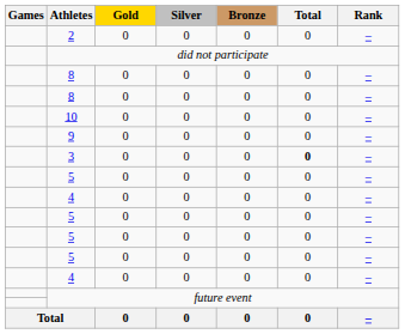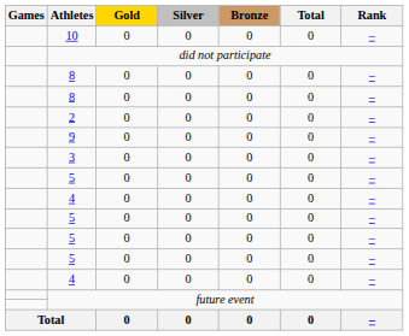 <table class="wikitable" style="text-align:center; font-size:90%;">
 <tr>
 <th>Games</th>
 <th>Athletes</th>
 <td style="background:gold; width:4.5em; font-weight:bold;">Gold</td>
 <td style="background:silver; width:4.5em; font-weight:bold;">Silver</td>
 <td style="background:#cc9966; width:4.5em; font-weight:bold;">Bronze</td>
 <th style="width:4.5em; font-weight:bold;">Total</th>
 <th style="width:4.5em; font-weight:bold;">Rank</th>
 </tr>
 <tr>
 <td align=left></td>
-<td><a href='#'>2</a></td>
+<td><a href='#'>10</a></td>
 <td>0</td>
 <td>0</td>
 <td>0</td>
 <td>0</td>
 <td><a href='#'>–</a></td>
 </tr>
 <tr>
 <td align=left></td>
 <td colspan=6><em>did not participate</em></td>
 </tr>
 <tr>
 <td align=left></td>
 <td><a href='#'>8</a></td>
 <td>0</td>
 <td>0</td>
 <td>0</td>
 <td>0</td>
 <td><a href='#'>–</a></td>
 </tr>
 <tr>
 <td align=left></td>
 <td><a href='#'>8</a></td>
 <td>0</td>
 <td>0</td>
 <td>0</td>
 <td>0</td>
 <td><a href='#'>–</a></td>
 </tr>
 <tr>
 <td align=left></td>
-<td><a href='#'>10</a></td>
+<td><a href='#'>2</a></td>
 <td>0</td>
 <td>0</td>
 <td>0</td>
 <td>0</td>
 <td><a href='#'>–</a></td>
 </tr>
 <tr>
 <td align=left></td>
 <td><a href='#'>9</a></td>
 <td>0</td>
 <td>0</td>
 <td>0</td>
 <td>0</td>
 <td><a href='#'>–</a></td>
 </tr>
 <tr>
 <td align=left></td>
 <td><a href='#'>3</a></td>
 <td>0</td>
 <td>0</td>
 <td>0</td>
-<td><strong>0</strong></td>
+<td>0</td>
 <td><a href='#'>–</a></td>
 </tr>
 <tr>
 <td align=left></td>
 <td><a href='#'>5</a></td>
 <td>0</td>
 <td>0</td>
 <td>0</td>
 <td>0</td>
 <td><a href='#'>–</a></td>
 </tr>
 <tr>
 <td align=left></td>
 <td><a href='#'>4</a></td>
 <td>0</td>
 <td>0</td>
 <td>0</td>
 <td>0</td>
 <td><a href='#'>–</a></td>
 </tr>
 <tr>
 <td align=left></td>
 <td><a href='#'>5</a></td>
 <td>0</td>
 <td>0</td>
 <td>0</td>
 <td>0</td>
 <td><a href='#'>–</a></td>
 </tr>
 <tr>
 <td align=left></td>
 <td><a href='#'>5</a></td>
 <td>0</td>
 <td>0</td>
 <td>0</td>
 <td>0</td>
 <td><a href='#'>–</a></td>
 </tr>
 <tr>
 <td align=left></td>
 <td><a href='#'>5</a></td>
 <td>0</td>
 <td>0</td>
 <td>0</td>
 <td>0</td>
 <td><a href='#'>–</a></td>
 </tr>
 <tr>
 <td align=left></td>
 <td><a href='#'>4</a></td>
 <td>0</td>
 <td>0</td>
 <td>0</td>
 <td>0</td>
 <td><a href='#'>–</a></td>
 </tr>
 <tr>
 <td align=left></td>
 <td colspan=6; rowspan=2><em>future event</em></td>
 </tr>
 <tr>
 <td align=left></td>
 </tr>
 <tr>
 <th colspan=2>Total</th>
 <th>0</th>
 <th>0</th>
 <th>0</th>
 <th>0</th>
 <th><a href='#'>–</a></th>
 </tr>
 </table>
